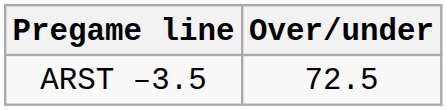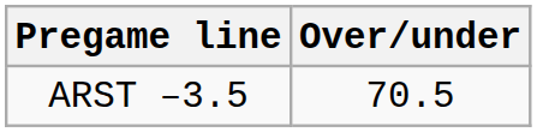 <table class="wikitable">
 <tr align="center">
 <th style=>Pregame line</th>
 <th style=>Over/under</th>
 </tr>
 <tr align="center">
 <td>ARST –3.5</td>
-<td>72.5</td>
+<td>70.5</td>
 </tr>
 </table>
